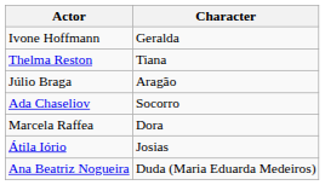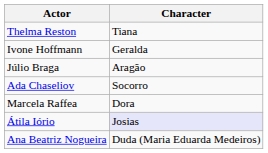 <table class="wikitable">
 <tr>
 <th>Actor</th>
 <th>Character</th>
 </tr>
 <tr>
+<td><a href='#'>Thelma Reston</a></td>
+<td>Tiana</td>
+</tr>
+<tr>
 <td>Ivone Hoffmann</td>
 <td>Geralda</td>
-</tr>
-<tr>
-<td><a href='#'>Thelma Reston</a></td>
-<td>Tiana</td>
 </tr>
 <tr>
 <td>Júlio Braga</td>
 <td>Aragão</td>
 </tr>
 <tr>
 <td><a href='#'>Ada Chaseliov</a></td>
 <td>Socorro</td>
 </tr>
 <tr>
 <td>Marcela Raffea</td>
 <td>Dora</td>
 </tr>
 <tr>
 <td><a href='#'>Átila Iório</a></td>
-<td>Josias</td>
+<td style="background: lavender;">Josias</td>
 </tr>
 <tr>
 <td><a href='#'>Ana Beatriz Nogueira</a></td>
 <td>Duda (Maria Eduarda Medeiros)</td>
 </tr>
 </table>
